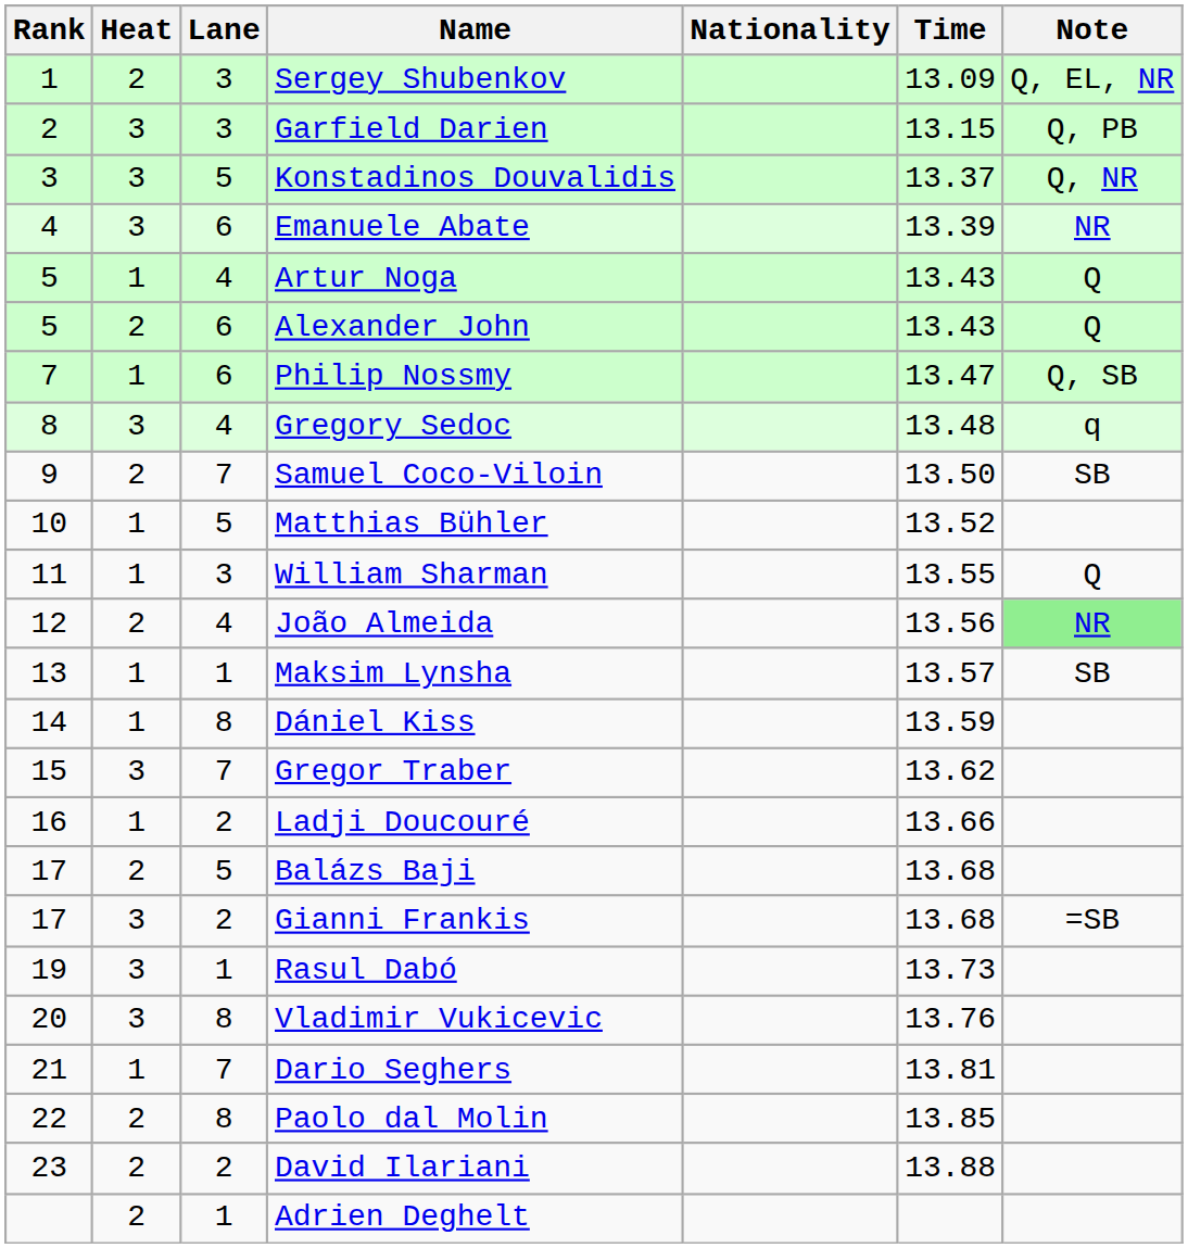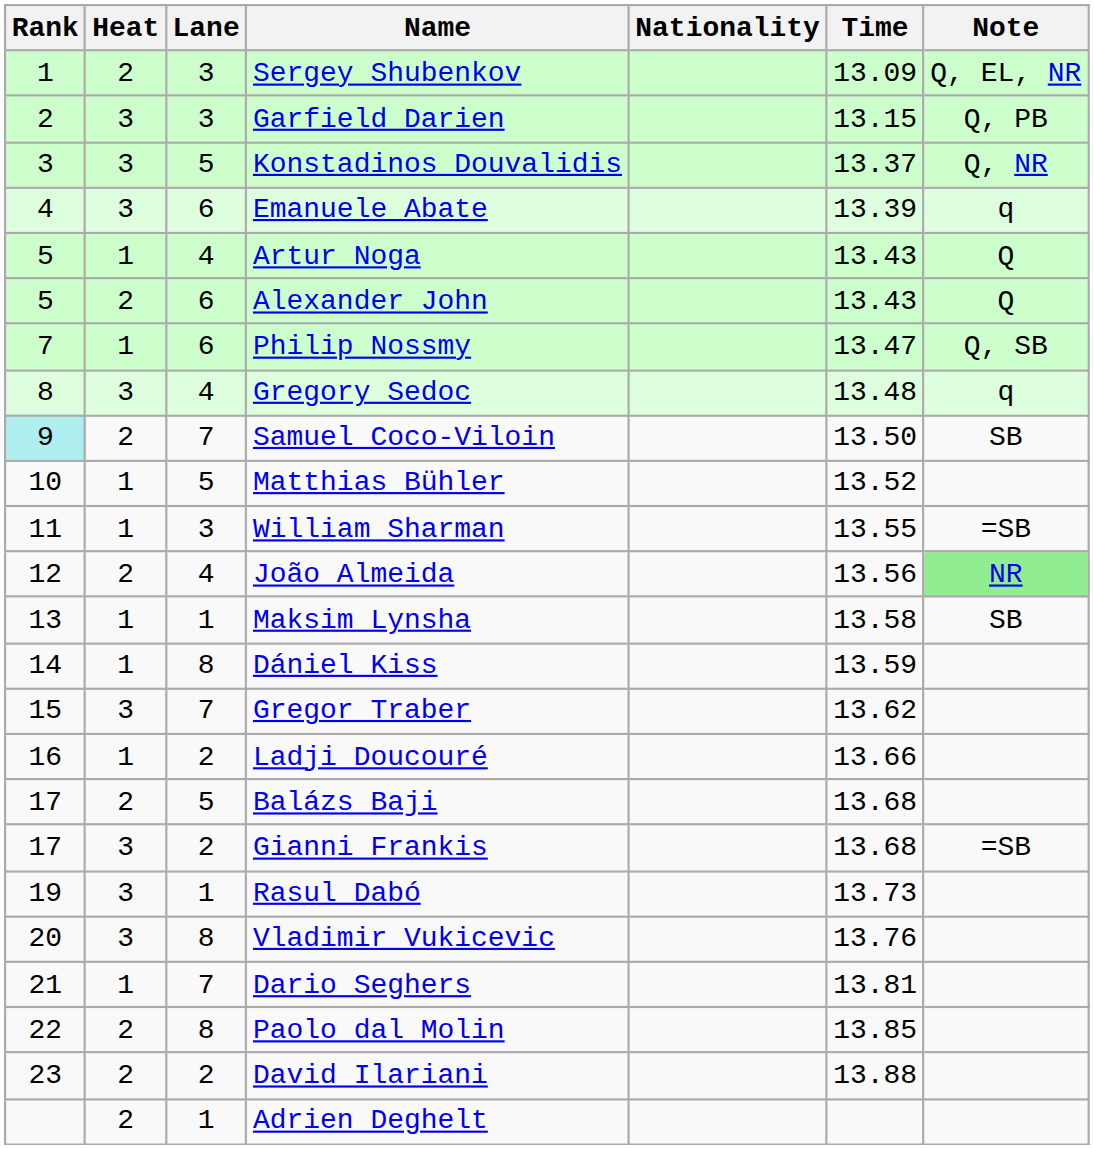 <table class="wikitable sortable" style="text-align:center">
 <tr>
 <th>Rank</th>
 <th>Heat</th>
 <th>Lane</th>
 <th>Name</th>
 <th>Nationality</th>
 <th>Time</th>
 <th>Note</th>
 </tr>
 <tr bgcolor=ccffcc>
 <td>1</td>
 <td>2</td>
 <td>3</td>
 <td align="left"><a href='#'>Sergey Shubenkov</a></td>
 <td align=left></td>
 <td>13.09</td>
 <td>Q, EL, <a href='#'>NR</a></td>
 </tr>
 <tr bgcolor=ccffcc>
 <td>2</td>
 <td>3</td>
 <td>3</td>
 <td align="left"><a href='#'>Garfield Darien</a></td>
 <td align=left></td>
 <td>13.15</td>
 <td>Q, PB</td>
 </tr>
 <tr bgcolor=ccffcc>
 <td>3</td>
 <td>3</td>
 <td>5</td>
 <td align="left"><a href='#'>Konstadinos Douvalidis</a></td>
 <td align=left></td>
 <td>13.37</td>
 <td>Q, <a href='#'>NR</a></td>
 </tr>
 <tr bgcolor=ddffdd>
 <td>4</td>
 <td>3</td>
 <td>6</td>
 <td align="left"><a href='#'>Emanuele Abate</a></td>
 <td align=left></td>
 <td>13.39</td>
-<td><a href='#'>NR</a></td>
+<td>q</td>
 </tr>
 <tr bgcolor=ccffcc>
 <td>5</td>
 <td>1</td>
 <td>4</td>
 <td align="left"><a href='#'>Artur Noga</a></td>
 <td align=left></td>
 <td>13.43</td>
 <td>Q</td>
 </tr>
 <tr bgcolor=ccffcc>
 <td>5</td>
 <td>2</td>
 <td>6</td>
 <td align="left"><a href='#'>Alexander John</a></td>
 <td align=left></td>
 <td>13.43</td>
 <td>Q</td>
 </tr>
 <tr bgcolor=ccffcc>
 <td>7</td>
 <td>1</td>
 <td>6</td>
 <td align="left"><a href='#'>Philip Nossmy</a></td>
 <td align=left></td>
 <td>13.47</td>
 <td>Q, SB</td>
 </tr>
 <tr bgcolor=ddffdd>
 <td>8</td>
 <td>3</td>
 <td>4</td>
 <td align="left"><a href='#'>Gregory Sedoc</a></td>
 <td align=left></td>
 <td>13.48</td>
 <td>q</td>
 </tr>
 <tr>
-<td>9</td>
+<td style="background: paleturquoise;">9</td>
 <td>2</td>
 <td>7</td>
 <td align="left"><a href='#'>Samuel Coco-Viloin</a></td>
 <td align=left></td>
 <td>13.50</td>
 <td>SB</td>
 </tr>
 <tr>
 <td>10</td>
 <td>1</td>
 <td>5</td>
 <td align="left"><a href='#'>Matthias Bühler</a></td>
 <td align=left></td>
 <td>13.52</td>
 <td></td>
 </tr>
 <tr>
 <td>11</td>
 <td>1</td>
 <td>3</td>
 <td align="left"><a href='#'>William Sharman</a></td>
 <td align=left></td>
 <td>13.55</td>
-<td>Q</td>
+<td>=SB</td>
 </tr>
 <tr>
 <td>12</td>
 <td>2</td>
 <td>4</td>
 <td align="left"><a href='#'>João Almeida</a></td>
 <td align=left></td>
 <td>13.56</td>
 <td style="background: lightgreen;"><a href='#'>NR</a></td>
 </tr>
 <tr>
 <td>13</td>
 <td>1</td>
 <td>1</td>
 <td align="left"><a href='#'>Maksim Lynsha</a></td>
 <td align=left></td>
-<td>13.57</td>
+<td>13.58</td>
 <td>SB</td>
 </tr>
 <tr>
 <td>14</td>
 <td>1</td>
 <td>8</td>
 <td align="left"><a href='#'>Dániel Kiss</a></td>
 <td align=left></td>
 <td>13.59</td>
 <td></td>
 </tr>
 <tr>
 <td>15</td>
 <td>3</td>
 <td>7</td>
 <td align="left"><a href='#'>Gregor Traber</a></td>
 <td align=left></td>
 <td>13.62</td>
 <td></td>
 </tr>
 <tr>
 <td>16</td>
 <td>1</td>
 <td>2</td>
 <td align="left"><a href='#'>Ladji Doucouré</a></td>
 <td align=left></td>
 <td>13.66</td>
 <td></td>
 </tr>
 <tr>
 <td>17</td>
 <td>2</td>
 <td>5</td>
 <td align="left"><a href='#'>Balázs Baji</a></td>
 <td align=left></td>
 <td>13.68</td>
 <td></td>
 </tr>
 <tr>
 <td>17</td>
 <td>3</td>
 <td>2</td>
 <td align="left"><a href='#'>Gianni Frankis</a></td>
 <td align=left></td>
 <td>13.68</td>
 <td>=SB</td>
 </tr>
 <tr>
 <td>19</td>
 <td>3</td>
 <td>1</td>
 <td align="left"><a href='#'>Rasul Dabó</a></td>
 <td align=left></td>
 <td>13.73</td>
 <td></td>
 </tr>
 <tr>
 <td>20</td>
 <td>3</td>
 <td>8</td>
 <td align="left"><a href='#'>Vladimir Vukicevic</a></td>
 <td align=left></td>
 <td>13.76</td>
 <td></td>
 </tr>
 <tr>
 <td>21</td>
 <td>1</td>
 <td>7</td>
 <td align="left"><a href='#'>Dario Seghers</a></td>
 <td align=left></td>
 <td>13.81</td>
 <td></td>
 </tr>
 <tr>
 <td>22</td>
 <td>2</td>
 <td>8</td>
 <td align="left"><a href='#'>Paolo dal Molin</a></td>
 <td align=left></td>
 <td>13.85</td>
 <td></td>
 </tr>
 <tr>
 <td>23</td>
 <td>2</td>
 <td>2</td>
 <td align="left"><a href='#'>David Ilariani</a></td>
 <td align=left></td>
 <td>13.88</td>
 <td></td>
 </tr>
 <tr>
 <td></td>
 <td>2</td>
 <td>1</td>
 <td align="left"><a href='#'>Adrien Deghelt</a></td>
 <td align=left></td>
 <td></td>
 <td></td>
 </tr>
 </table>
